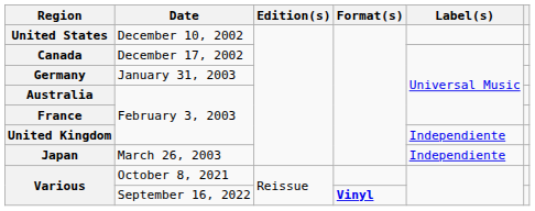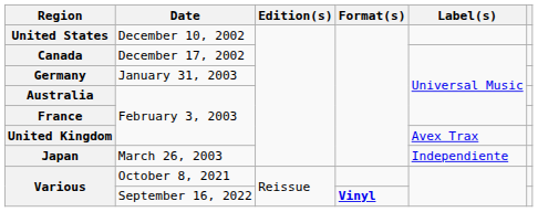 <table class="wikitable plainrowheaders sortable">
 <tr>
 <th scope="col">Region</th>
 <th scope="col">Date</th>
 <th scope="col">Edition(s)</th>
 <th scope="col">Format(s)</th>
 <th scope="col">Label(s)</th>
 <th scope="col"></th>
 </tr>
 <tr>
 <th scope="row">United States</th>
 <td>December 10, 2002</td>
 <td rowspan="7"></td>
 <td rowspan="7"></td>
 <td></td>
 <td align="center"></td>
 </tr>
 <tr>
 <th scope="row">Canada</th>
 <td>December 17, 2002</td>
 <td rowspan="4"><a href='#'>Universal Music</a></td>
 <td align="center"></td>
 </tr>
 <tr>
 <th scope="row">Germany</th>
 <td>January 31, 2003</td>
 <td align="center"></td>
 </tr>
 <tr>
 <th scope="row">Australia</th>
 <td rowspan="3">February 3, 2003</td>
 <td align="center"></td>
 </tr>
 <tr>
 <th scope="row">France</th>
 <td align="center"></td>
 </tr>
 <tr>
 <th scope="row">United Kingdom</th>
-<td><a href='#'>Independiente</a></td>
+<td><a href='#'>Avex Trax</a></td>
 <td align="center"></td>
 </tr>
 <tr>
 <th scope="row">Japan</th>
 <td>March 26, 2003</td>
 <td><a href='#'>Independiente</a></td>
 <td align="center"></td>
 </tr>
 <tr>
 <th scope="row" rowspan="2">Various</th>
 <td>October 8, 2021</td>
 <td rowspan="2">Reissue</td>
 <td></td>
 <td rowspan="2"></td>
 <td align="center"></td>
 </tr>
 <tr>
 <td>September 16, 2022</td>
 <td><strong><a href='#'>Vinyl</a></strong></td>
 <td align="center"></td>
 </tr>
 </table>
